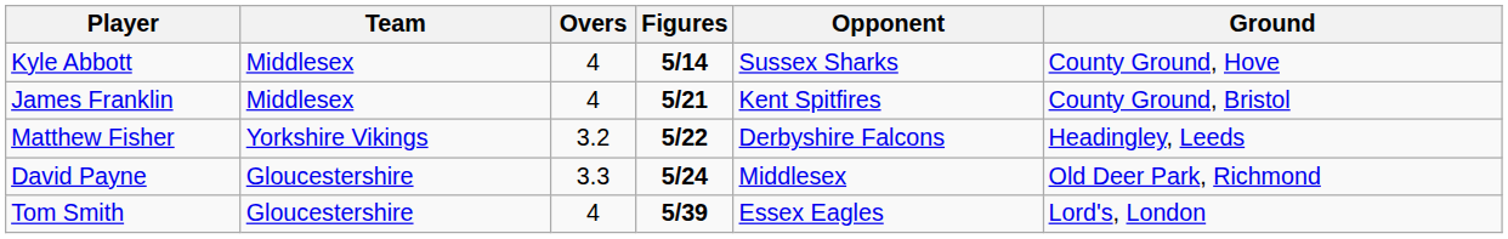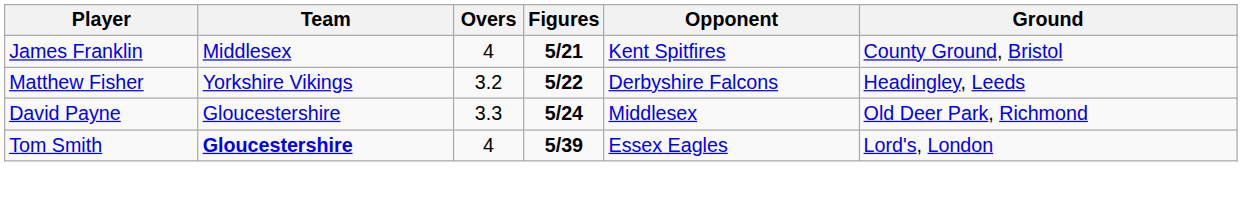 <table class="wikitable" style="text-align:center;">
 <tr>
 <th width=150>Player</th>
 <th width=200>Team</th>
 <th width=50>Overs</th>
 <th width=50>Figures</th>
 <th width=200>Opponent</th>
 <th width=300>Ground</th>
-</tr>
-<tr>
-<td style="text-align:left;"><a href='#'>Kyle Abbott</a></td>
-<td style="text-align:left;"><a href='#'>Middlesex</a></td>
-<td>4</td>
-<td><strong>5/14</strong></td>
-<td style="text-align:left;"><a href='#'>Sussex Sharks</a></td>
-<td style="text-align:left;"><a href='#'>County Ground</a>, <a href='#'>Hove</a></td>
 </tr>
 <tr>
 <td style="text-align:left;"><a href='#'>James Franklin</a></td>
 <td style="text-align:left;"><a href='#'>Middlesex</a></td>
 <td>4</td>
 <td><strong>5/21</strong></td>
 <td style="text-align:left;"><a href='#'>Kent Spitfires</a></td>
 <td style="text-align:left;"><a href='#'>County Ground</a>, <a href='#'>Bristol</a></td>
 </tr>
 <tr>
 <td style="text-align:left;"><a href='#'>Matthew Fisher</a></td>
 <td style="text-align:left;"><a href='#'>Yorkshire Vikings</a></td>
 <td>3.2</td>
 <td><strong>5/22</strong></td>
 <td style="text-align:left;"><a href='#'>Derbyshire Falcons</a></td>
 <td style="text-align:left;"><a href='#'>Headingley</a>, <a href='#'>Leeds</a></td>
 </tr>
 <tr>
 <td style="text-align:left;"><a href='#'>David Payne</a></td>
 <td style="text-align:left;"><a href='#'>Gloucestershire</a></td>
 <td>3.3</td>
 <td><strong>5/24</strong></td>
 <td style="text-align:left;"><a href='#'>Middlesex</a></td>
 <td style="text-align:left;"><a href='#'>Old Deer Park</a>, <a href='#'>Richmond</a></td>
 </tr>
 <tr>
 <td style="text-align:left;"><a href='#'>Tom Smith</a></td>
-<td style="text-align:left;"><a href='#'>Gloucestershire</a></td>
+<td style="text-align:left;"><strong><a href='#'>Gloucestershire</a></strong></td>
 <td>4</td>
 <td><strong>5/39</strong></td>
 <td style="text-align:left;"><a href='#'>Essex Eagles</a></td>
 <td style="text-align:left;"><a href='#'>Lord's</a>, <a href='#'>London</a></td>
 </tr>
 </table>
